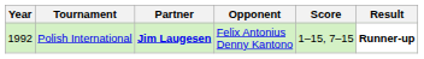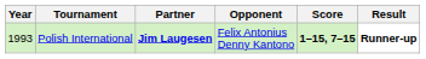 <table class="sortable wikitable" style="font-size: 90%;">
 <tr>
 <th>Year</th>
 <th>Tournament</th>
 <th>Partner</th>
 <th>Opponent</th>
 <th>Score</th>
 <th>Result</th>
 </tr>
 <tr style="background:#D4F1C5">
-<td align="center">1992</td>
+<td align="center">1993</td>
 <td align="left"><a href='#'>Polish International</a></td>
 <td align="left"><strong> <a href='#'>Jim Laugesen</a></strong></td>
 <td align="left"> <a href='#'>Felix Antonius</a><br> <a href='#'>Denny Kantono</a></td>
-<td align="left">1–15, 7–15</td>
+<td align="left"><strong>1–15, 7–15</strong></td>
 <td style="text-align:left; background:white"> <strong>Runner-up</strong></td>
 </tr>
 </table>
